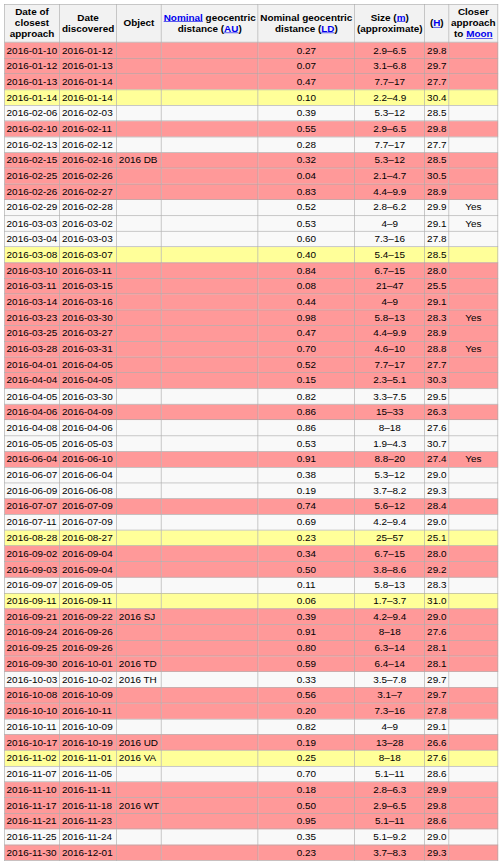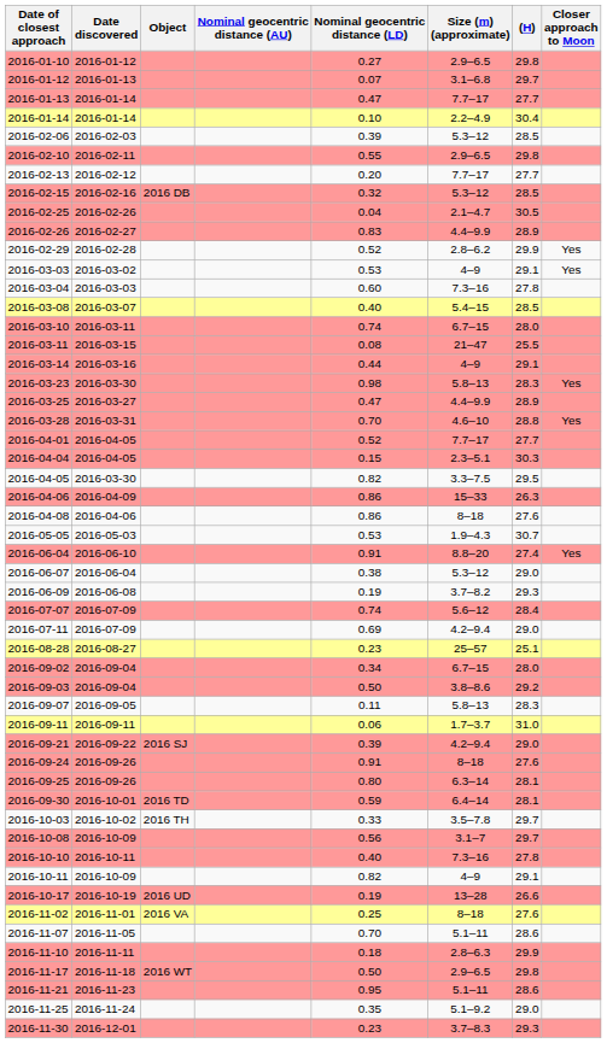 <table class="wikitable sortable">
 <tr>
 <th>Date of<br>closest<br>approach</th>
 <th>Date<br>discovered</th>
 <th>Object</th>
 <th><a href='#'>Nominal</a> geocentric<br>distance (<a href='#'>AU</a>)</th>
 <th>Nominal geocentric<br>distance (<a href='#'>LD</a>)</th>
 <th data-sort-type="number">Size (<a href='#'>m</a>)<br>(approximate)</th>
 <th>(<a href='#'>H</a>)</th>
 <th>Closer<br>approach<br>to <a href='#'>Moon</a></th>
 </tr>
 <tr bgcolor="#ff9999">
 <td>2016-01-10</td>
 <td>2016-01-12 </td>
 <td></td>
 <td></td>
 <td align="center">0.27</td>
 <td align="center">2.9–6.5</td>
 <td align="center">29.8</td>
 <td></td>
 </tr>
 <tr bgcolor="#ff9999">
 <td>2016-01-12</td>
 <td>2016-01-13 </td>
 <td></td>
 <td></td>
 <td align="center">0.07</td>
 <td align="center">3.1–6.8</td>
 <td align="center">29.7</td>
 <td></td>
 </tr>
 <tr bgcolor="#ff9999">
 <td>2016-01-13</td>
 <td>2016-01-14 </td>
 <td></td>
 <td></td>
 <td align="center">0.47</td>
 <td align="center">7.7–17</td>
 <td align="center">27.7</td>
 <td></td>
 </tr>
 <tr bgcolor="#ffff99">
 <td>2016-01-14</td>
 <td>2016-01-14 </td>
 <td></td>
 <td></td>
 <td align="center">0.10</td>
 <td align="center">2.2–4.9</td>
 <td align="center">30.4</td>
 <td></td>
 </tr>
 <tr>
 <td>2016-02-06</td>
 <td>2016-02-03 </td>
 <td></td>
 <td></td>
 <td align="center">0.39</td>
 <td align="center">5.3–12</td>
 <td align="center">28.5</td>
 <td></td>
 </tr>
 <tr bgcolor="#ff9999">
 <td>2016-02-10</td>
 <td>2016-02-11 </td>
 <td></td>
 <td></td>
 <td align="center">0.55</td>
 <td align="center">2.9–6.5</td>
 <td align="center">29.8</td>
 <td></td>
 </tr>
 <tr>
 <td>2016-02-13</td>
 <td>2016-02-12 </td>
 <td></td>
 <td></td>
-<td align="center">0.28</td>
+<td align="center">0.20</td>
 <td align="center">7.7–17</td>
 <td align="center">27.7</td>
 <td></td>
 </tr>
 <tr bgcolor="#ff9999">
 <td>2016-02-15</td>
 <td>2016-02-16 </td>
 <td>2016 DB</td>
 <td></td>
 <td align="center">0.32</td>
 <td align="center">5.3–12</td>
 <td align="center">28.5</td>
 <td></td>
 </tr>
 <tr bgcolor="#ff9999">
 <td>2016-02-25</td>
 <td>2016-02-26 </td>
 <td></td>
 <td></td>
 <td align="center">0.04</td>
 <td align="center">2.1–4.7</td>
 <td align="center">30.5</td>
 <td></td>
 </tr>
 <tr bgcolor="#ff9999">
 <td>2016-02-26</td>
 <td>2016-02-27 </td>
 <td></td>
 <td></td>
 <td align="center">0.83</td>
 <td align="center">4.4–9.9</td>
 <td align="center">28.9</td>
 <td></td>
 </tr>
 <tr>
 <td>2016-02-29</td>
 <td>2016-02-28 </td>
 <td></td>
 <td></td>
 <td align="center">0.52</td>
 <td align="center">2.8–6.2</td>
 <td align="center">29.9</td>
 <td align="center">Yes</td>
 </tr>
 <tr>
 <td>2016-03-03</td>
 <td>2016-03-02 </td>
 <td></td>
 <td></td>
 <td align="center">0.53</td>
 <td align="center">4–9</td>
 <td align="center">29.1</td>
 <td align="center">Yes</td>
 </tr>
 <tr>
 <td>2016-03-04</td>
 <td>2016-03-03 </td>
 <td></td>
 <td></td>
 <td align="center">0.60</td>
 <td align="center">7.3–16</td>
 <td align="center">27.8</td>
 <td></td>
 </tr>
 <tr bgcolor="#ffff99">
 <td>2016-03-08</td>
 <td>2016-03-07 </td>
 <td></td>
 <td></td>
 <td align="center">0.40</td>
 <td align="center">5.4–15</td>
 <td align="center">28.5</td>
 <td></td>
 </tr>
 <tr bgcolor="#ff9999">
 <td>2016-03-10</td>
 <td>2016-03-11 </td>
 <td></td>
 <td></td>
-<td align="center">0.84</td>
+<td align="center">0.74</td>
 <td align="center">6.7–15</td>
 <td align="center">28.0</td>
 <td></td>
 </tr>
 <tr bgcolor="#ff9999">
 <td>2016-03-11</td>
 <td>2016-03-15 </td>
 <td></td>
 <td></td>
 <td align="center">0.08</td>
 <td align="center">21–47</td>
 <td align="center">25.5</td>
 <td></td>
 </tr>
 <tr bgcolor="#ff9999">
 <td>2016-03-14</td>
 <td>2016-03-16 </td>
 <td></td>
 <td></td>
 <td align="center">0.44</td>
 <td align="center">4–9</td>
 <td align="center">29.1</td>
 <td></td>
 </tr>
 <tr bgcolor="#ff9999">
 <td>2016-03-23</td>
 <td>2016-03-30 </td>
 <td></td>
 <td></td>
 <td align="center">0.98</td>
 <td align="center">5.8–13</td>
 <td align="center">28.3</td>
 <td align="center">Yes</td>
 </tr>
 <tr bgcolor="#ff9999">
 <td>2016-03-25</td>
 <td>2016-03-27 </td>
 <td></td>
 <td></td>
 <td align="center">0.47</td>
 <td align="center">4.4–9.9</td>
 <td align="center">28.9</td>
 <td></td>
 </tr>
 <tr bgcolor="#ff9999">
 <td>2016-03-28</td>
 <td>2016-03-31 </td>
 <td></td>
 <td></td>
 <td align="center">0.70</td>
 <td align="center">4.6–10</td>
 <td align="center">28.8</td>
 <td align="center">Yes</td>
 </tr>
 <tr bgcolor="#ff9999">
 <td>2016-04-01</td>
 <td>2016-04-05 </td>
 <td></td>
 <td></td>
 <td align="center">0.52</td>
 <td align="center">7.7–17</td>
 <td align="center">27.7</td>
 <td></td>
 </tr>
 <tr bgcolor="#ff9999">
 <td>2016-04-04</td>
 <td>2016-04-05 </td>
 <td></td>
 <td></td>
 <td align="center">0.15</td>
 <td align="center">2.3–5.1</td>
 <td align="center">30.3</td>
 <td></td>
 </tr>
 <tr>
 <td>2016-04-05</td>
 <td>2016-03-30 </td>
 <td></td>
 <td></td>
 <td align="center">0.82</td>
 <td align="center">3.3–7.5</td>
 <td align="center">29.5</td>
 <td></td>
 </tr>
 <tr bgcolor="#ff9999">
 <td>2016-04-06</td>
 <td>2016-04-09 </td>
 <td></td>
 <td></td>
 <td align="center">0.86</td>
 <td align="center">15–33</td>
 <td align="center">26.3</td>
 <td></td>
 </tr>
 <tr>
 <td>2016-04-08</td>
 <td>2016-04-06 </td>
 <td></td>
 <td></td>
 <td align="center">0.86</td>
 <td align="center">8–18</td>
 <td align="center">27.6</td>
 <td></td>
 </tr>
 <tr>
 <td>2016-05-05</td>
 <td>2016-05-03 </td>
 <td></td>
 <td></td>
 <td align="center">0.53</td>
 <td align="center">1.9–4.3</td>
 <td align="center">30.7</td>
 <td></td>
 </tr>
 <tr bgcolor="#ff9999">
 <td>2016-06-04</td>
 <td>2016-06-10 </td>
 <td></td>
 <td></td>
 <td align="center">0.91</td>
 <td align="center">8.8–20</td>
 <td align="center">27.4</td>
 <td align="center">Yes</td>
 </tr>
 <tr>
 <td>2016-06-07</td>
 <td>2016-06-04 </td>
 <td></td>
 <td></td>
 <td align="center">0.38</td>
 <td align="center">5.3–12</td>
 <td align="center">29.0</td>
 <td></td>
 </tr>
 <tr>
 <td>2016-06-09</td>
 <td>2016-06-08 </td>
 <td></td>
 <td></td>
 <td align="center">0.19</td>
 <td align="center">3.7–8.2</td>
 <td align="center">29.3</td>
 <td></td>
 </tr>
 <tr bgcolor="#ff9999">
 <td>2016-07-07</td>
 <td>2016-07-09 </td>
 <td></td>
 <td></td>
 <td align="center">0.74</td>
 <td align="center">5.6–12</td>
 <td align="center">28.4</td>
 <td></td>
 </tr>
 <tr>
 <td>2016-07-11</td>
 <td>2016-07-09 </td>
 <td></td>
 <td></td>
 <td align="center">0.69</td>
 <td align="center">4.2–9.4</td>
 <td align="center">29.0</td>
 <td></td>
 </tr>
 <tr bgcolor="#ffff99">
 <td>2016-08-28</td>
 <td>2016-08-27 </td>
 <td></td>
 <td></td>
 <td align="center">0.23</td>
 <td align="center">25–57</td>
 <td align="center">25.1</td>
 <td></td>
 </tr>
 <tr bgcolor="#ff9999">
 <td>2016-09-02</td>
 <td>2016-09-04 </td>
 <td></td>
 <td></td>
 <td align="center">0.34</td>
 <td align="center">6.7–15</td>
 <td align="center">28.0</td>
 <td></td>
 </tr>
 <tr bgcolor="#ff9999">
 <td>2016-09-03</td>
 <td>2016-09-04 </td>
 <td></td>
 <td></td>
 <td align="center">0.50</td>
 <td align="center">3.8–8.6</td>
 <td align="center">29.2</td>
 <td></td>
 </tr>
 <tr>
 <td>2016-09-07</td>
 <td>2016-09-05 </td>
 <td></td>
 <td></td>
 <td align="center">0.11</td>
 <td align="center">5.8–13</td>
 <td align="center">28.3</td>
 <td></td>
 </tr>
 <tr bgcolor="#ffff99">
 <td>2016-09-11</td>
 <td>2016-09-11 </td>
 <td></td>
 <td></td>
 <td align="center">0.06</td>
 <td align="center">1.7–3.7</td>
 <td align="center">31.0</td>
 <td></td>
 </tr>
 <tr bgcolor="#ff9999">
 <td>2016-09-21</td>
 <td>2016-09-22 </td>
 <td>2016 SJ</td>
 <td></td>
 <td align="center">0.39</td>
 <td align="center">4.2–9.4</td>
 <td align="center">29.0</td>
 <td></td>
 </tr>
 <tr bgcolor="#ff9999">
 <td>2016-09-24</td>
 <td>2016-09-26 </td>
 <td></td>
 <td></td>
 <td align="center">0.91</td>
 <td align="center">8–18</td>
 <td align="center">27.6</td>
 <td></td>
 </tr>
 <tr bgcolor="#ff9999">
 <td>2016-09-25</td>
 <td>2016-09-26 </td>
 <td></td>
 <td></td>
 <td align="center">0.80</td>
 <td align="center">6.3–14</td>
 <td align="center">28.1</td>
 <td></td>
 </tr>
 <tr bgcolor="#ff9999">
 <td>2016-09-30</td>
 <td>2016-10-01 </td>
 <td>2016 TD</td>
 <td></td>
 <td align="center">0.59</td>
 <td align="center">6.4–14</td>
 <td align="center">28.1</td>
 <td></td>
 </tr>
 <tr>
 <td>2016-10-03</td>
 <td>2016-10-02 </td>
 <td>2016 TH</td>
 <td></td>
 <td align="center">0.33</td>
 <td align="center">3.5–7.8</td>
 <td align="center">29.7</td>
 <td></td>
 </tr>
 <tr bgcolor="#ff9999">
 <td>2016-10-08</td>
 <td>2016-10-09 </td>
 <td></td>
 <td></td>
 <td align="center">0.56</td>
 <td align="center">3.1–7</td>
 <td align="center">29.7</td>
 <td></td>
 </tr>
 <tr bgcolor="#ff9999">
 <td>2016-10-10</td>
 <td>2016-10-11 </td>
 <td></td>
 <td></td>
-<td align="center">0.20</td>
+<td align="center">0.40</td>
 <td align="center">7.3–16</td>
 <td align="center">27.8</td>
 <td></td>
 </tr>
 <tr>
 <td>2016-10-11</td>
 <td>2016-10-09 </td>
 <td></td>
 <td></td>
 <td align="center">0.82</td>
 <td align="center">4–9</td>
 <td align="center">29.1</td>
 <td></td>
 </tr>
 <tr bgcolor="#ff9999">
 <td>2016-10-17</td>
 <td>2016-10-19 </td>
 <td>2016 UD</td>
 <td></td>
 <td align="center">0.19</td>
 <td align="center">13–28</td>
 <td align="center">26.6</td>
 <td></td>
 </tr>
 <tr bgcolor="#ffff99">
 <td>2016-11-02</td>
 <td>2016-11-01 </td>
 <td>2016 VA</td>
 <td></td>
 <td align="center">0.25</td>
 <td align="center">8–18</td>
 <td align="center">27.6</td>
 <td></td>
 </tr>
 <tr>
 <td>2016-11-07</td>
 <td>2016-11-05 </td>
 <td></td>
 <td></td>
 <td align="center">0.70</td>
 <td align="center">5.1–11</td>
 <td align="center">28.6</td>
 <td></td>
 </tr>
 <tr bgcolor="#ff9999">
 <td>2016-11-10</td>
 <td>2016-11-11 </td>
 <td></td>
 <td></td>
 <td align="center">0.18</td>
 <td align="center">2.8–6.3</td>
 <td align="center">29.9</td>
 <td></td>
 </tr>
 <tr bgcolor="#ff9999">
 <td>2016-11-17</td>
 <td>2016-11-18 </td>
 <td>2016 WT</td>
 <td></td>
 <td align="center">0.50</td>
 <td align="center">2.9–6.5</td>
 <td align="center">29.8</td>
 <td></td>
 </tr>
 <tr bgcolor="#ff9999">
 <td>2016-11-21</td>
 <td>2016-11-23 </td>
 <td></td>
 <td></td>
 <td align="center">0.95</td>
 <td align="center">5.1–11</td>
 <td align="center">28.6</td>
 <td></td>
 </tr>
 <tr>
 <td>2016-11-25</td>
 <td>2016-11-24 </td>
 <td></td>
 <td></td>
 <td align="center">0.35</td>
 <td align="center">5.1–9.2</td>
 <td align="center">29.0</td>
 <td></td>
 </tr>
 <tr bgcolor="#ff9999">
 <td>2016-11-30</td>
 <td>2016-12-01 </td>
 <td></td>
 <td></td>
 <td align="center">0.23</td>
 <td align="center">3.7–8.3</td>
 <td align="center">29.3</td>
 <td></td>
 </tr>
 </table>
